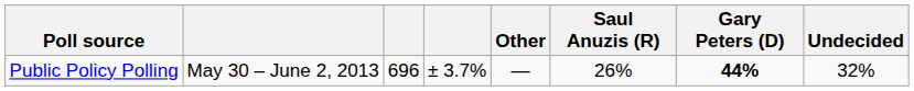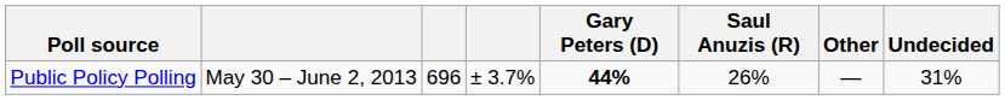 <table class="wikitable" style="text-align:center">
 <tr valign= bottom>
 <th>Poll source</th>
 <th></th>
 <th></th>
 <th></th>
+<th style="width:100px;">Gary<br>Peters (D)</th>
+<th style="width:100px;">Saul<br>Anuzis (R)</th>
 <th>Other</th>
-<th style="width:100px;">Saul<br>Anuzis (R)</th>
-<th style="width:100px;">Gary<br>Peters (D)</th>
 <th>Undecided</th>
 </tr>
 <tr>
 <td align=left><a href='#'>Public Policy Polling</a></td>
 <td>May 30 – June 2, 2013</td>
 <td>696</td>
 <td>± 3.7%</td>
+<td><strong>44%</strong></td>
+<td>26%</td>
 <td>—</td>
-<td>26%</td>
-<td><strong>44%</strong></td>
-<td>32%</td>
+<td>31%</td>
 </tr>
 </table>
